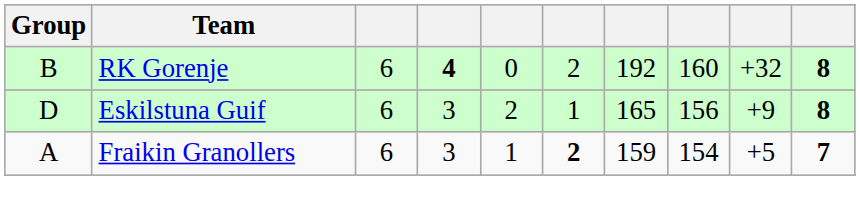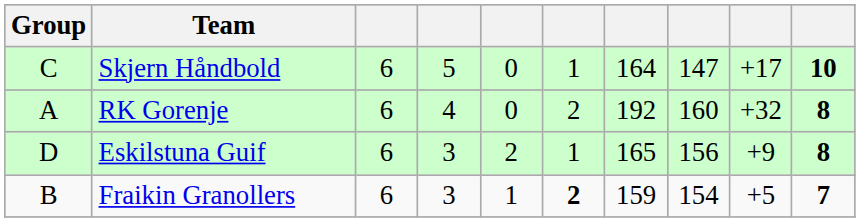 <table class="wikitable" style="text-align:center;">
 <tr>
 <th width=30>Group</th>
 <th width=150>Team</th>
 <th width=30></th>
 <th width=30></th>
 <th width=30></th>
 <th width=30></th>
 <th width=30></th>
 <th width=30></th>
 <th width=30></th>
 <th width=30></th>
 </tr>
 <tr bgcolor="#ccffcc">
-<td>B</td>
+<td>C</td>
+<td align="left"> <a href='#'>Skjern Håndbold</a></td>
+<td>6</td>
+<td>5</td>
+<td>0</td>
+<td>1</td>
+<td>164</td>
+<td>147</td>
+<td>+17</td>
+<td><strong>10</strong></td>
+</tr>
+<tr bgcolor="#ccffcc">
+<td>A</td>
 <td align="left"> <a href='#'>RK Gorenje</a></td>
 <td>6</td>
-<td><strong>4</strong></td>
+<td>4</td>
 <td>0</td>
 <td>2</td>
 <td>192</td>
 <td>160</td>
 <td>+32</td>
 <td><strong>8</strong></td>
 </tr>
 <tr bgcolor="#ccffcc">
 <td>D</td>
 <td align="left"> <a href='#'>Eskilstuna Guif</a></td>
 <td>6</td>
 <td>3</td>
 <td>2</td>
 <td>1</td>
 <td>165</td>
 <td>156</td>
 <td>+9</td>
 <td><strong>8</strong></td>
 </tr>
 <tr bgcolor=>
-<td>A</td>
+<td>B</td>
 <td align="left"> <a href='#'>Fraikin Granollers</a></td>
 <td>6</td>
 <td>3</td>
 <td>1</td>
 <td><strong>2</strong></td>
 <td>159</td>
 <td>154</td>
 <td>+5</td>
 <td><strong>7</strong></td>
 </tr>
 </table>
